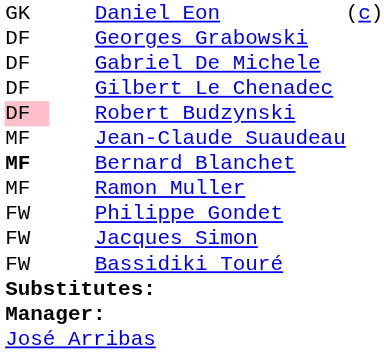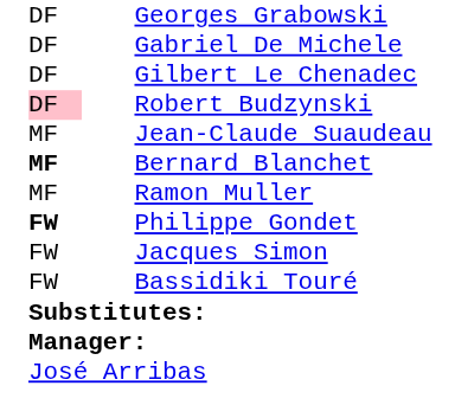 <table style="font-size: 90%" cellspacing="0" cellpadding="0" align=center>
 <tr>
 <td colspan=4></td>
 </tr>
 <tr>
 <th width=25></th>
 <th width=25></th>
-</tr>
-<tr>
-<td>GK</td>
-<td><strong> </strong></td>
-<td> <a href='#'>Daniel Eon</a></td>
-<td>(<a href='#'>c</a>)</td>
 </tr>
 <tr>
 <td>DF</td>
 <td><strong> </strong></td>
 <td> <a href='#'>Georges Grabowski</a></td>
 </tr>
 <tr>
 <td>DF</td>
 <td><strong> </strong></td>
 <td> <a href='#'>Gabriel De Michele</a></td>
 </tr>
 <tr>
 <td>DF</td>
 <td><strong> </strong></td>
 <td> <a href='#'>Gilbert Le Chenadec</a></td>
 </tr>
 <tr>
 <td style="background: pink;">DF</td>
 <td><strong> </strong></td>
 <td> <a href='#'>Robert Budzynski</a></td>
 </tr>
 <tr>
 <td>MF</td>
 <td><strong> </strong></td>
 <td> <a href='#'>Jean-Claude Suaudeau</a></td>
 </tr>
 <tr>
 <td><strong>MF</strong></td>
 <td><strong> </strong></td>
 <td> <a href='#'>Bernard Blanchet</a></td>
 </tr>
 <tr>
 <td>MF</td>
 <td><strong> </strong></td>
 <td> <a href='#'>Ramon Muller</a></td>
 </tr>
 <tr>
-<td>FW</td>
+<td><strong>FW</strong></td>
 <td><strong> </strong></td>
 <td> <a href='#'>Philippe Gondet</a></td>
 </tr>
 <tr>
 <td>FW</td>
 <td><strong> </strong></td>
 <td> <a href='#'>Jacques Simon</a></td>
 </tr>
 <tr>
 <td>FW</td>
 <td><strong> </strong></td>
 <td> <a href='#'>Bassidiki Touré</a></td>
 </tr>
 <tr>
 <td colspan=3><strong>Substitutes:</strong></td>
 </tr>
 <tr>
 <td colspan=3><strong>Manager:</strong></td>
 </tr>
 <tr>
 <td colspan=4> <a href='#'>José Arribas</a></td>
 </tr>
 </table>
